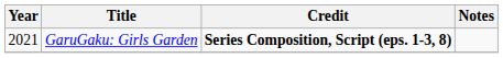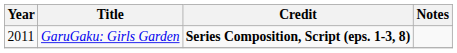 <table class="wikitable">
 <tr>
 <th>Year</th>
 <th>Title</th>
 <th>Credit</th>
 <th>Notes</th>
 </tr>
 <tr>
-<td>2021</td>
+<td>2011</td>
 <td><em><a href='#'>GaruGaku: Girls Garden</a></em></td>
 <td><strong>Series Composition, Script (eps. 1-3, 8)</strong></td>
 <td></td>
 </tr>
 <tr>
 </tr>
 </table>
